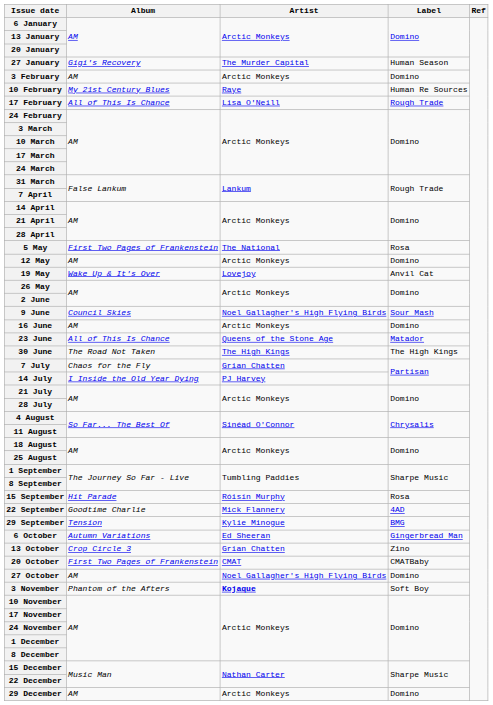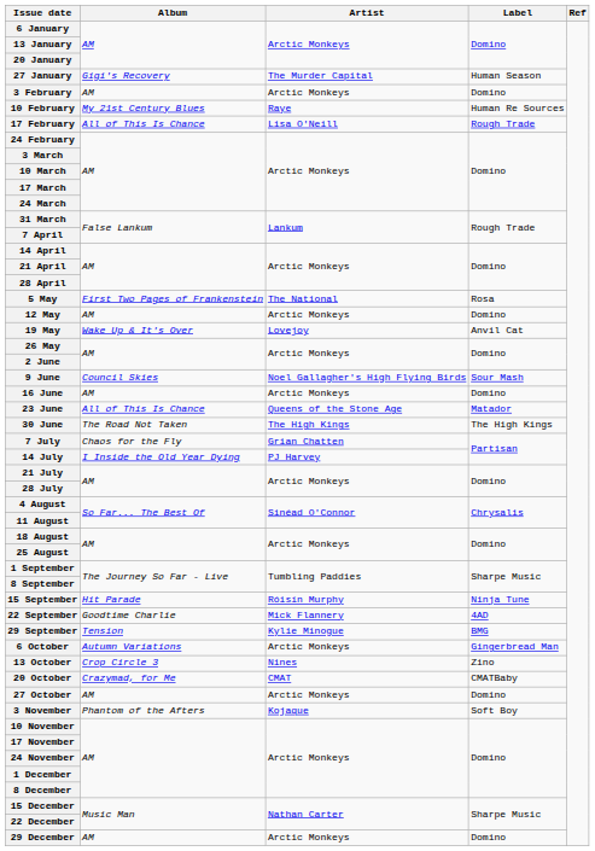 <table class="wikitable plainrowheaders" style="text-align:left">
 <tr>
 <th scope="col">Issue date</th>
 <th scope="col">Album</th>
 <th scope="col">Artist</th>
 <th scope="col">Label</th>
 <th scope="col">Ref</th>
 </tr>
 <tr>
 <th scope="row">6 January</th>
 <td rowspan=3><em><a href='#'>AM</a></em></td>
 <td rowspan=3><a href='#'>Arctic Monkeys</a></td>
 <td rowspan=3><a href='#'>Domino</a></td>
 <td rowspan="52"></td>
 </tr>
 <tr>
 <th scope="row">13 January</th>
 </tr>
 <tr>
 <th scope="row">20 January</th>
 </tr>
 <tr>
 <th scope="row">27 January</th>
 <td><em><a href='#'>Gigi's Recovery</a></em></td>
 <td><a href='#'>The Murder Capital</a></td>
 <td>Human Season</td>
 </tr>
 <tr>
 <th scope="row">3 February</th>
 <td><em>AM</em></td>
 <td>Arctic Monkeys</td>
 <td>Domino</td>
 </tr>
 <tr>
 <th scope="row">10 February</th>
 <td><em><a href='#'>My 21st Century Blues</a></em></td>
 <td><a href='#'>Raye</a></td>
 <td>Human Re Sources</td>
 </tr>
 <tr>
 <th scope="row">17 February</th>
 <td><em><a href='#'>All of This Is Chance</a></em></td>
 <td><a href='#'>Lisa O'Neill</a></td>
 <td><a href='#'>Rough Trade</a></td>
 </tr>
 <tr>
 <th scope="row">24 February</th>
 <td rowspan=5><em>AM</em></td>
 <td rowspan=5>Arctic Monkeys</td>
 <td rowspan=5>Domino</td>
 </tr>
 <tr>
 <th scope="row">3 March</th>
 </tr>
 <tr>
 <th scope="row">10 March</th>
 </tr>
 <tr>
 <th scope="row">17 March</th>
 </tr>
 <tr>
 <th scope="row">24 March</th>
 </tr>
 <tr>
 <th scope="row">31 March</th>
 <td rowspan=2><em>False Lankum</em></td>
 <td rowspan=2><a href='#'>Lankum</a></td>
 <td rowspan=2>Rough Trade</td>
 </tr>
 <tr>
 <th scope="row">7 April</th>
 </tr>
 <tr>
 <th scope="row">14 April</th>
 <td rowspan=3><em>AM</em></td>
 <td rowspan=3>Arctic Monkeys</td>
 <td rowspan=3>Domino</td>
 </tr>
 <tr>
 <th scope="row">21 April</th>
 </tr>
 <tr>
 <th scope="row">28 April</th>
 </tr>
 <tr>
 <th scope="row">5 May</th>
 <td><em><a href='#'>First Two Pages of Frankenstein</a></em></td>
 <td><a href='#'>The National</a></td>
 <td>Rosa</td>
 </tr>
 <tr>
 <th scope="row">12 May</th>
 <td><em>AM</em></td>
 <td>Arctic Monkeys</td>
 <td>Domino</td>
 </tr>
 <tr>
 <th scope="row">19 May</th>
 <td><em><a href='#'>Wake Up & It's Over</a></em></td>
 <td><a href='#'>Lovejoy</a></td>
 <td>Anvil Cat</td>
 </tr>
 <tr>
 <th scope="row">26 May</th>
 <td rowspan=2><em>AM</em></td>
 <td rowspan=2>Arctic Monkeys</td>
 <td rowspan=2>Domino</td>
 </tr>
 <tr>
 <th scope="row">2 June</th>
 </tr>
 <tr>
 <th scope="row">9 June</th>
 <td><em><a href='#'>Council Skies</a></em></td>
 <td><a href='#'>Noel Gallagher's High Flying Birds</a></td>
 <td><a href='#'>Sour Mash</a></td>
 </tr>
 <tr>
 <th scope="row">16 June</th>
 <td><em>AM</em></td>
 <td>Arctic Monkeys</td>
 <td>Domino</td>
 </tr>
 <tr>
 <th scope="row">23 June</th>
 <td><em><a href='#'>All of This Is Chance</a></em></td>
 <td><a href='#'>Queens of the Stone Age</a></td>
 <td><a href='#'>Matador</a></td>
 </tr>
 <tr>
 <th scope="row">30 June</th>
 <td><em>The Road Not Taken</em></td>
 <td><a href='#'>The High Kings</a></td>
 <td>The High Kings</td>
 </tr>
 <tr>
 <th scope="row">7 July</th>
 <td><em>Chaos for the Fly</em></td>
 <td><a href='#'>Grian Chatten</a></td>
 <td rowspan=2><a href='#'>Partisan</a></td>
 </tr>
 <tr>
 <th scope="row">14 July</th>
 <td><em><a href='#'>I Inside the Old Year Dying</a></em></td>
 <td><a href='#'>PJ Harvey</a></td>
 </tr>
 <tr>
 <th scope="row">21 July</th>
 <td rowspan=2><em>AM</em></td>
 <td rowspan=2>Arctic Monkeys</td>
 <td rowspan=2>Domino</td>
 </tr>
 <tr>
 <th scope="row">28 July</th>
 </tr>
 <tr>
 <th scope="row">4 August</th>
 <td rowspan=2><em><a href='#'>So Far... The Best Of</a></em></td>
 <td rowspan=2><a href='#'>Sinéad O'Connor</a></td>
 <td rowspan=2><a href='#'>Chrysalis</a></td>
 </tr>
 <tr>
 <th scope="row">11 August</th>
 </tr>
 <tr>
 <th scope="row">18 August</th>
 <td rowspan=2><em>AM</em></td>
 <td rowspan=2>Arctic Monkeys</td>
 <td rowspan=2>Domino</td>
 </tr>
 <tr>
 <th scope="row">25 August</th>
 </tr>
 <tr>
 <th scope="row">1 September</th>
 <td rowspan=2><em>The Journey So Far - Live</em></td>
 <td rowspan=2>Tumbling Paddies</td>
 <td rowspan=2>Sharpe Music</td>
 </tr>
 <tr>
 <th scope="row">8 September</th>
 </tr>
 <tr>
 <th scope="row">15 September</th>
 <td><em><a href='#'>Hit Parade</a></em></td>
 <td><a href='#'>Róisín Murphy</a></td>
-<td>Rosa</td>
+<td><a href='#'>Ninja Tune</a></td>
 </tr>
 <tr>
 <th scope="row">22 September</th>
 <td><em>Goodtime Charlie</em></td>
 <td><a href='#'>Mick Flannery</a></td>
 <td><a href='#'>4AD</a></td>
 </tr>
 <tr>
 <th scope="row">29 September</th>
 <td><em><a href='#'>Tension</a></em></td>
 <td><a href='#'>Kylie Minogue</a></td>
 <td><a href='#'>BMG</a></td>
 </tr>
 <tr>
 <th scope="row">6 October</th>
 <td><em><a href='#'>Autumn Variations</a></em></td>
-<td><a href='#'>Ed Sheeran</a></td>
+<td>Arctic Monkeys</td>
 <td><a href='#'>Gingerbread Man</a></td>
 </tr>
 <tr>
 <th scope="row">13 October</th>
 <td><em><a href='#'>Crop Circle 3</a></em></td>
-<td><a href='#'>Grian Chatten</a></td>
+<td><a href='#'>Nines</a></td>
 <td>Zino</td>
 </tr>
 <tr>
 <th scope="row">20 October</th>
-<td><em><a href='#'>First Two Pages of Frankenstein</a></em></td>
+<td><em><a href='#'>Crazymad, for Me</a></em></td>
 <td><a href='#'>CMAT</a></td>
 <td>CMATBaby</td>
 </tr>
 <tr>
 <th scope="row">27 October</th>
 <td><em>AM</em></td>
-<td><a href='#'>Noel Gallagher's High Flying Birds</a></td>
+<td>Arctic Monkeys</td>
 <td>Domino</td>
 </tr>
 <tr>
 <th scope="row">3 November</th>
 <td><em>Phantom of the Afters</em></td>
-<td><strong><a href='#'>Kojaque</a></strong></td>
+<td><a href='#'>Kojaque</a></td>
 <td>Soft Boy</td>
 </tr>
 <tr>
 <th scope="row">10 November</th>
 <td rowspan=5><em>AM</em></td>
 <td rowspan=5>Arctic Monkeys</td>
 <td rowspan=5>Domino</td>
 </tr>
 <tr>
 <th scope="row">17 November</th>
 </tr>
 <tr>
 <th scope="row">24 November</th>
 </tr>
 <tr>
 <th scope="row">1 December</th>
 </tr>
 <tr>
 <th scope="row">8 December</th>
 </tr>
 <tr>
 <th scope="row">15 December</th>
 <td rowspan=2><em>Music Man</em></td>
 <td rowspan=2><a href='#'>Nathan Carter</a></td>
 <td rowspan=2>Sharpe Music</td>
 </tr>
 <tr>
 <th scope="row">22 December</th>
 </tr>
 <tr>
 <th scope="row">29 December</th>
 <td><em>AM</em></td>
 <td>Arctic Monkeys</td>
 <td>Domino</td>
 </tr>
 </table>
